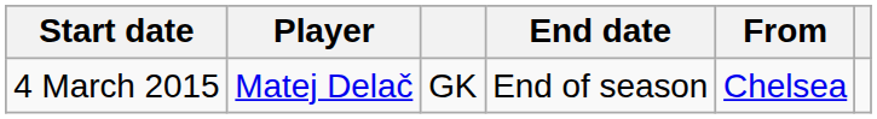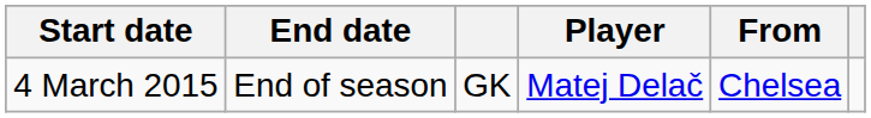 <table class="wikitable" style="text-align:center;">
 <tr>
 <th>Start date</th>
+<th>End date</th>
+<th></th>
 <th>Player</th>
-<th></th>
-<th>End date</th>
 <th>From</th>
 <th></th>
 </tr>
 <tr>
 <td>4 March 2015</td>
+<td>End of season</td>
+<td>GK</td>
 <td style="text-align:left"> <a href='#'>Matej Delač</a></td>
-<td>GK</td>
-<td>End of season</td>
 <td style="text-align:left"> <a href='#'>Chelsea</a></td>
 <td></td>
 </tr>
 </table>
